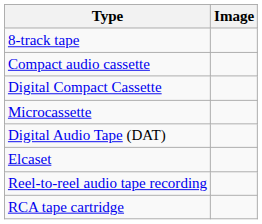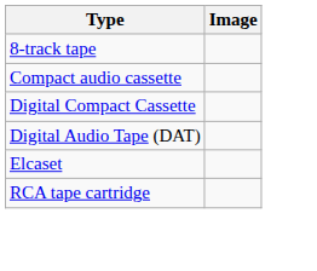 <table class=wikitable>
 <tr>
 <th>Type</th>
 <th>Image</th>
 </tr>
 <tr>
 <td><a href='#'>8-track tape</a></td>
 <td></td>
 </tr>
 <tr>
 <td><a href='#'>Compact audio cassette</a></td>
 <td></td>
 </tr>
 <tr>
 <td><a href='#'>Digital Compact Cassette</a></td>
 <td> </td>
 </tr>
 <tr>
-<td><a href='#'>Microcassette</a></td>
-<td></td>
-</tr>
-<tr>
 <td><a href='#'>Digital Audio Tape</a> (DAT)</td>
 <td></td>
 </tr>
 <tr>
 <td><a href='#'>Elcaset</a></td>
 <td></td>
 </tr>
 <tr>
-<td><a href='#'>Reel-to-reel audio tape recording</a></td>
-<td></td>
-</tr>
-<tr>
 <td><a href='#'>RCA tape cartridge</a></td>
 <td></td>
 </tr>
 </table>
